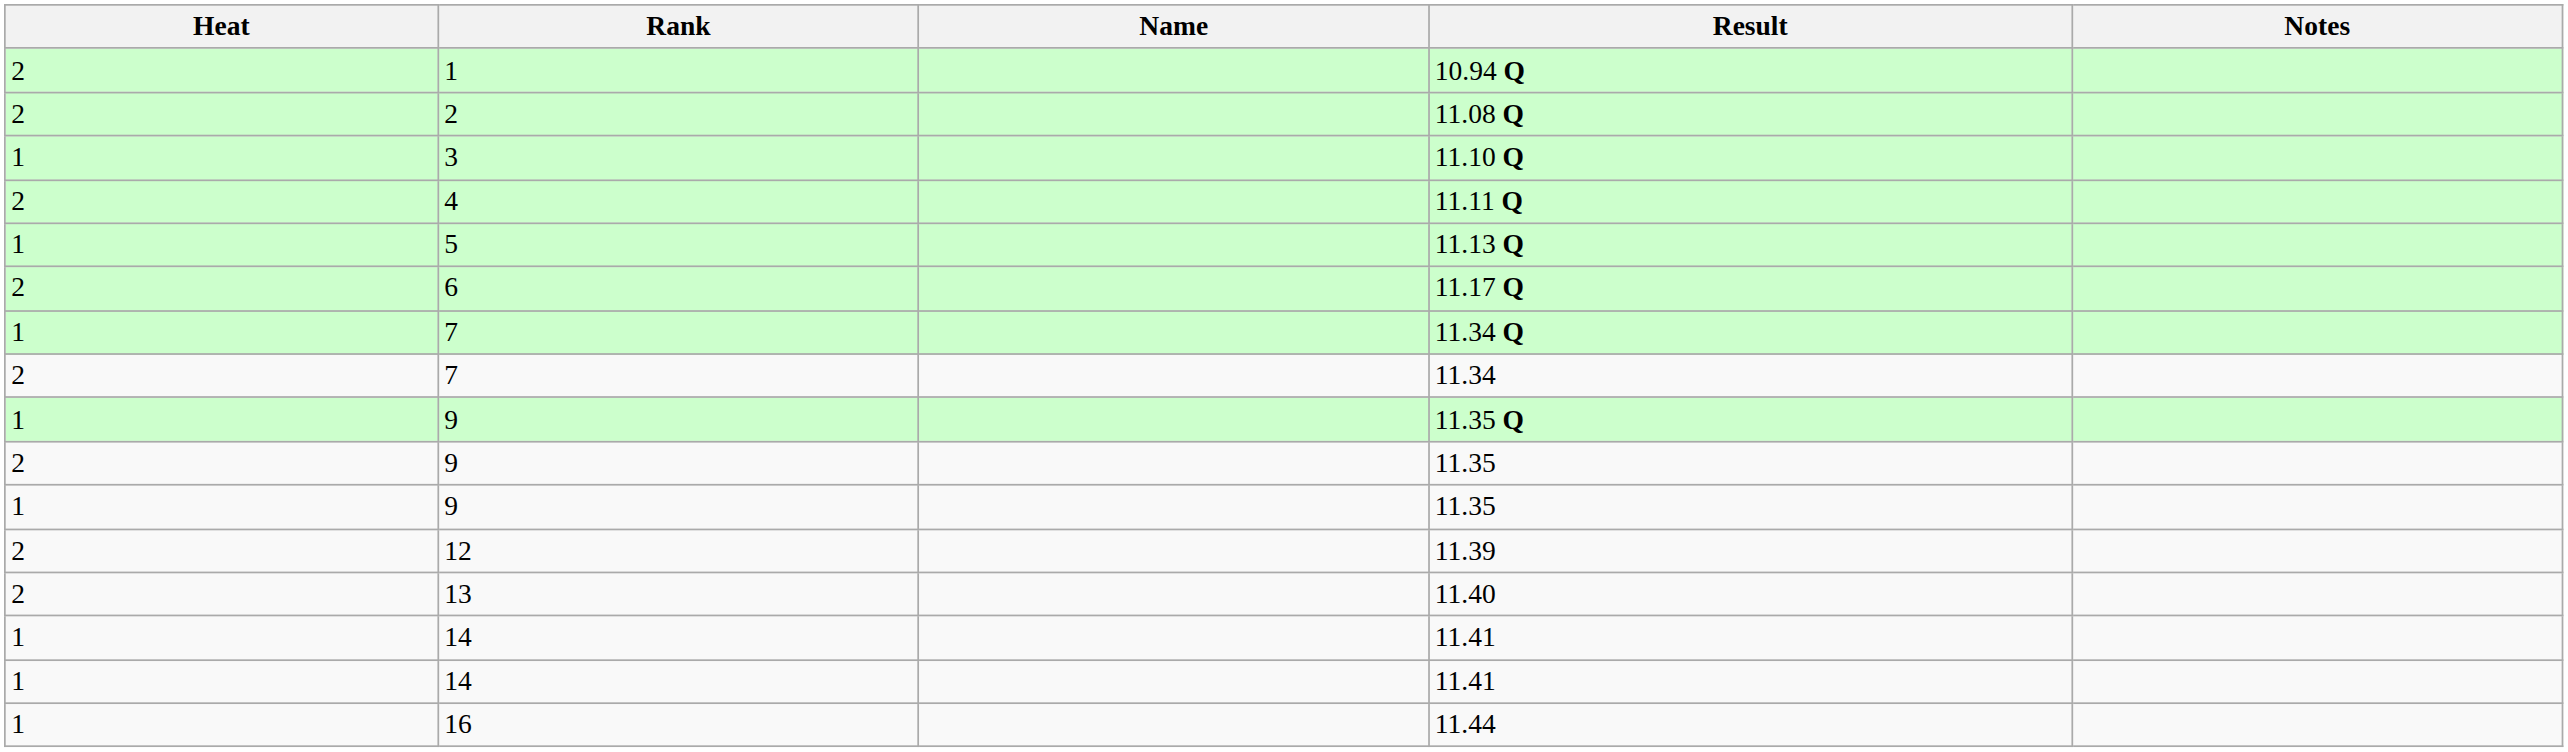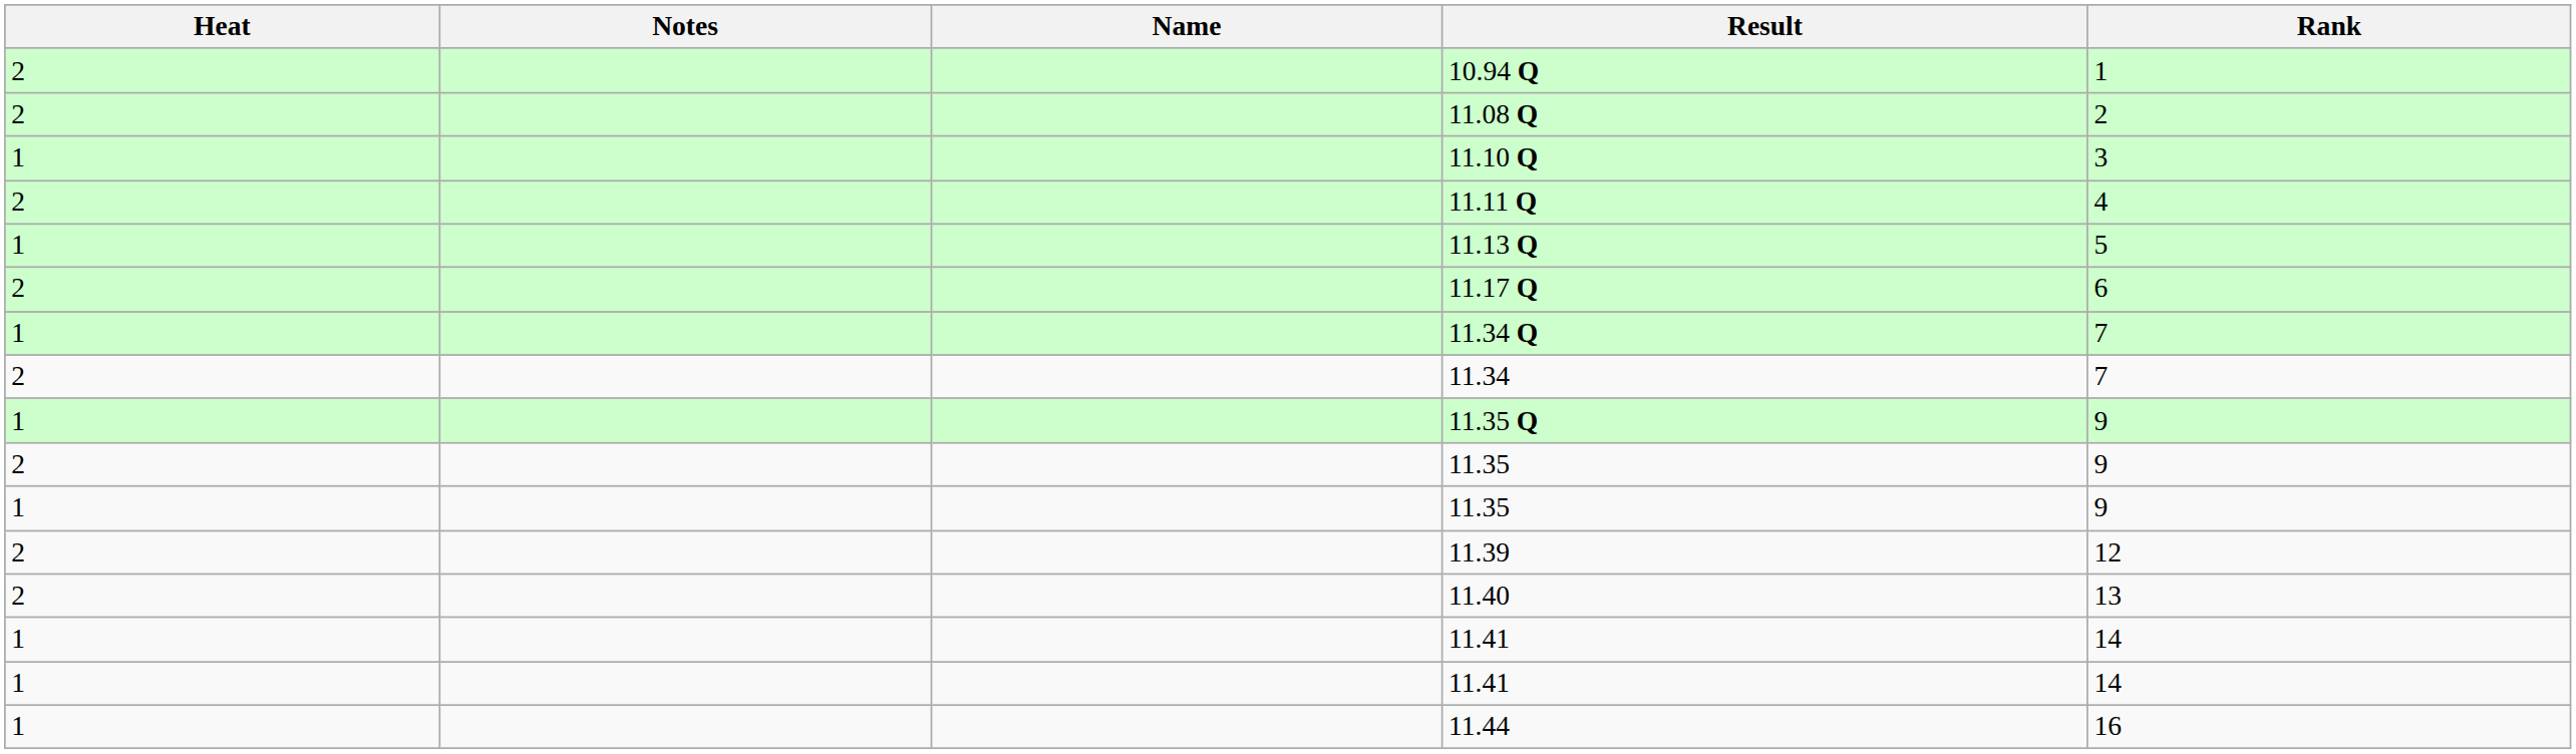 <table class="sortable wikitable" width=75%>
 <tr>
 <th>Heat</th>
-<th>Rank</th>
+<th>Notes</th>
 <th>Name</th>
 <th>Result</th>
-<th>Notes</th>
+<th>Rank</th>
 </tr>
 <tr style="background:#ccffcc;">
 <td>2</td>
-<td>1</td>
+<td></td>
 <td></td>
 <td>10.94 <strong>Q</strong></td>
-<td></td>
+<td>1</td>
 </tr>
 <tr style="background:#ccffcc;">
 <td>2</td>
-<td>2</td>
+<td></td>
 <td></td>
 <td>11.08 <strong>Q</strong></td>
-<td></td>
+<td>2</td>
 </tr>
 <tr style="background:#ccffcc;">
 <td>1</td>
-<td>3</td>
+<td></td>
 <td></td>
 <td>11.10 <strong>Q</strong></td>
-<td></td>
+<td>3</td>
 </tr>
 <tr style="background:#ccffcc;">
 <td>2</td>
-<td>4</td>
+<td></td>
 <td></td>
 <td>11.11 <strong>Q</strong></td>
-<td></td>
+<td>4</td>
 </tr>
 <tr style="background:#ccffcc;">
 <td>1</td>
-<td>5</td>
+<td></td>
 <td></td>
 <td>11.13 <strong>Q</strong></td>
-<td></td>
+<td>5</td>
 </tr>
 <tr style="background:#ccffcc;">
 <td>2</td>
-<td>6</td>
+<td></td>
 <td></td>
 <td>11.17 <strong>Q</strong></td>
-<td></td>
+<td>6</td>
 </tr>
 <tr style="background:#ccffcc;">
 <td>1</td>
-<td>7</td>
+<td></td>
 <td></td>
 <td>11.34 <strong>Q</strong></td>
-<td></td>
+<td>7</td>
 </tr>
 <tr>
 <td>2</td>
-<td>7</td>
+<td></td>
 <td></td>
 <td>11.34</td>
-<td></td>
+<td>7</td>
 </tr>
 <tr style="background:#ccffcc;">
 <td>1</td>
-<td>9</td>
+<td></td>
 <td></td>
 <td>11.35 <strong>Q</strong></td>
-<td></td>
+<td>9</td>
 </tr>
 <tr>
 <td>2</td>
-<td>9</td>
+<td></td>
 <td></td>
 <td>11.35</td>
-<td></td>
+<td>9</td>
 </tr>
 <tr>
 <td>1</td>
-<td>9</td>
+<td></td>
 <td></td>
 <td>11.35</td>
-<td></td>
+<td>9</td>
 </tr>
 <tr>
 <td>2</td>
-<td>12</td>
+<td></td>
 <td></td>
 <td>11.39</td>
-<td></td>
+<td>12</td>
 </tr>
 <tr>
 <td>2</td>
-<td>13</td>
+<td></td>
 <td></td>
 <td>11.40</td>
-<td></td>
+<td>13</td>
 </tr>
 <tr>
 <td>1</td>
-<td>14</td>
+<td></td>
 <td></td>
 <td>11.41</td>
-<td></td>
+<td>14</td>
 </tr>
 <tr>
 <td>1</td>
-<td>14</td>
+<td></td>
 <td></td>
 <td>11.41</td>
-<td></td>
+<td>14</td>
 </tr>
 <tr>
 <td>1</td>
-<td>16</td>
+<td></td>
 <td></td>
 <td>11.44</td>
-<td></td>
+<td>16</td>
 </tr>
 </table>
